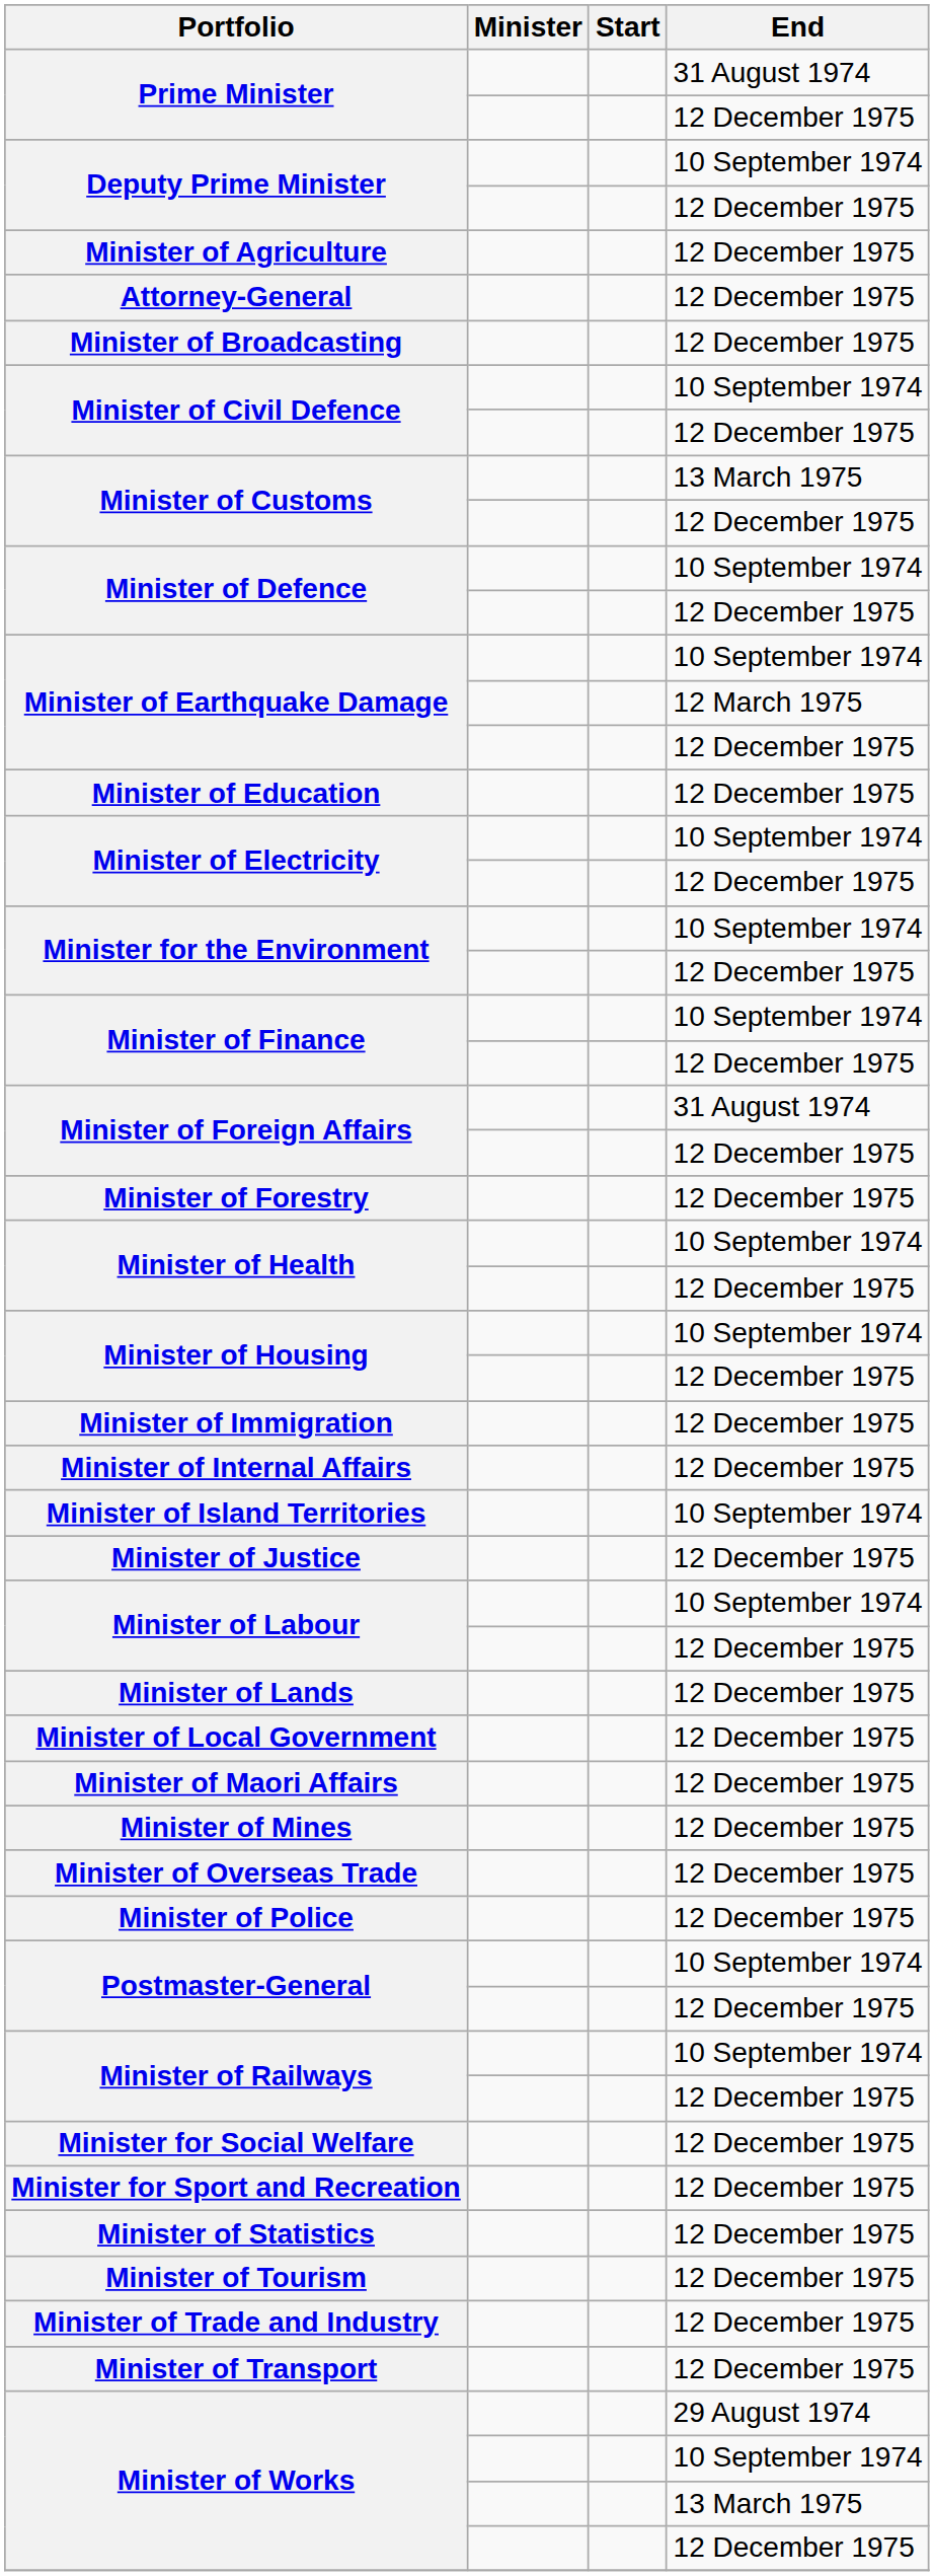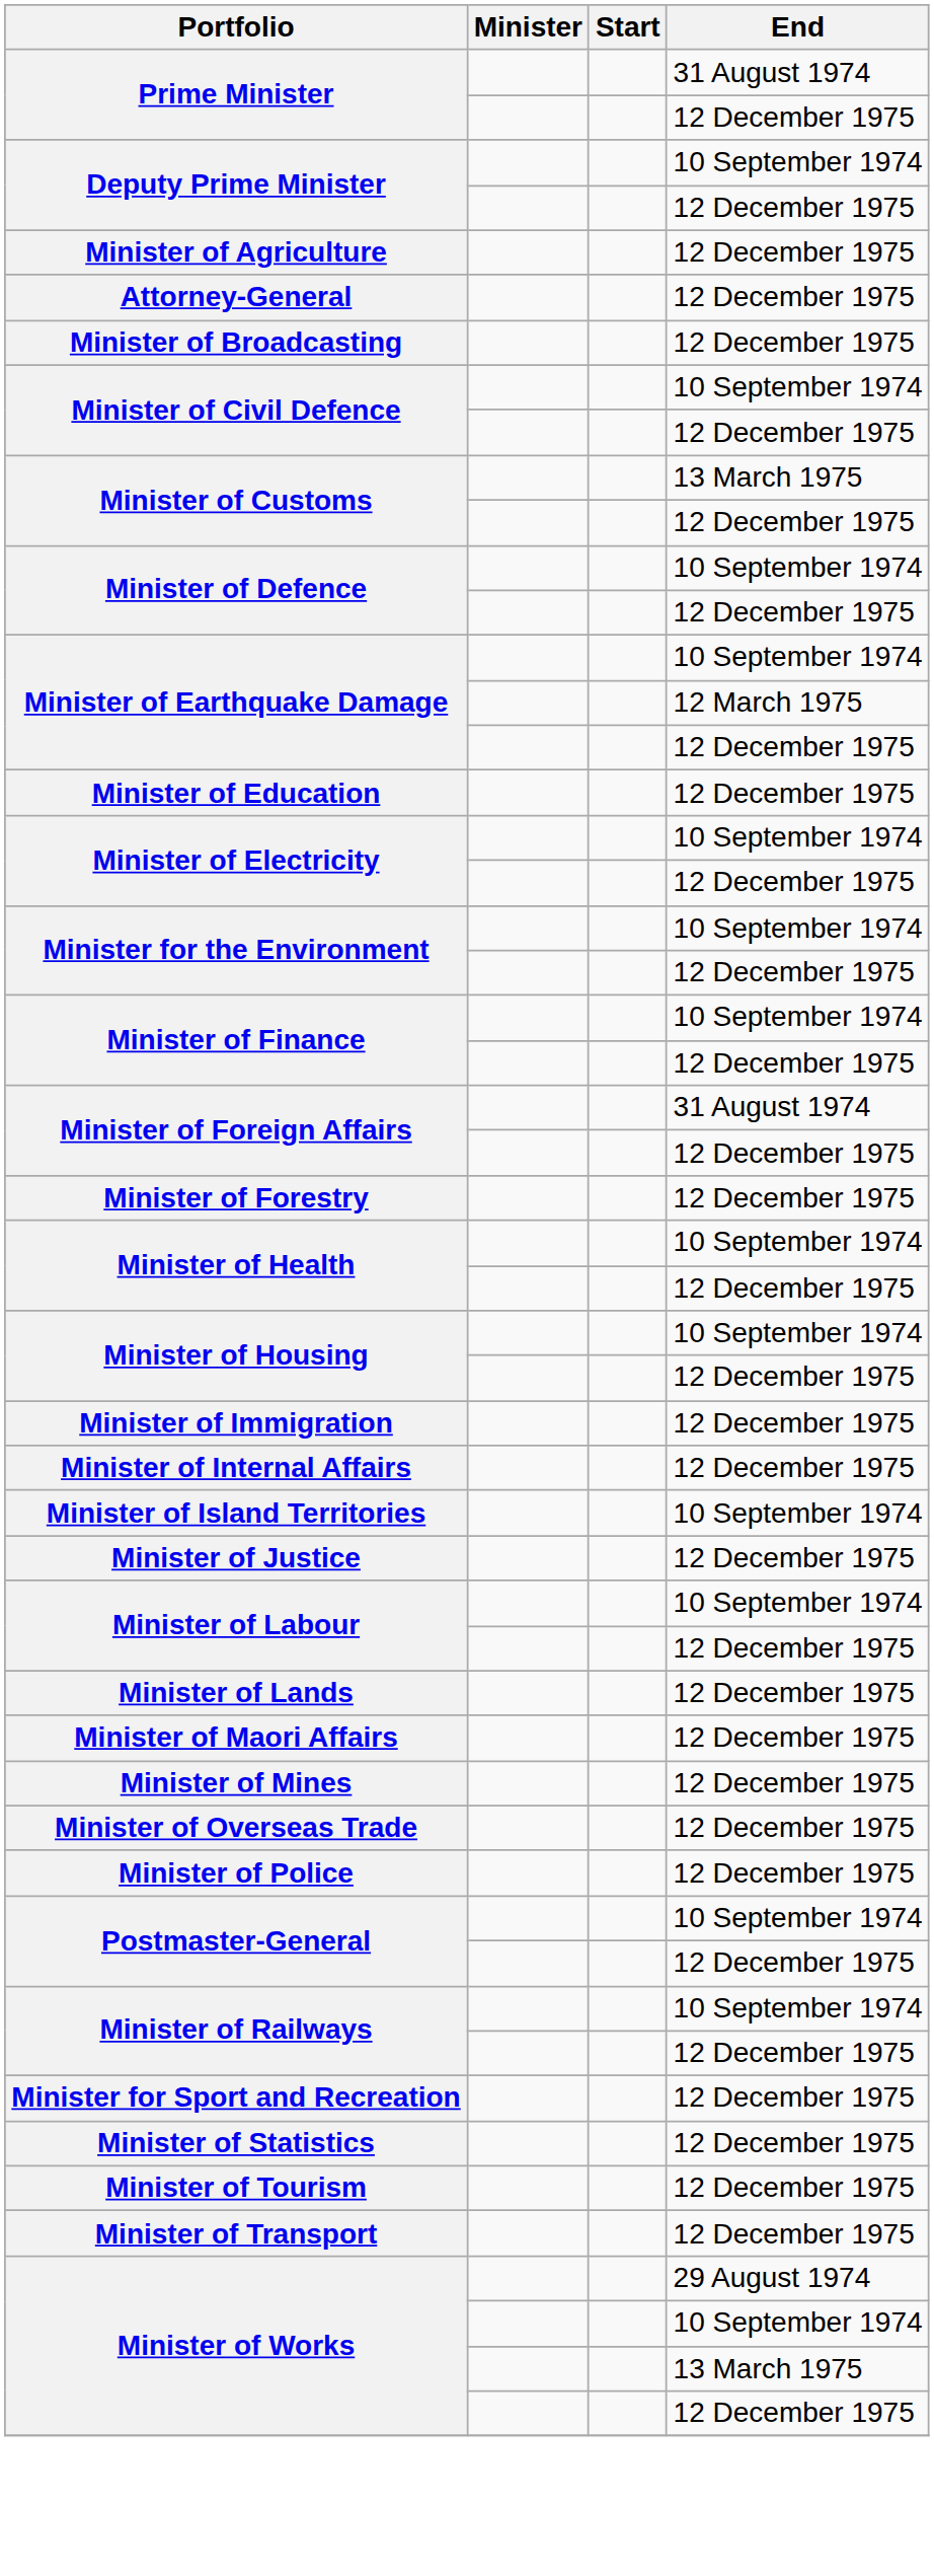 <table class="sortable wikitable">
 <tr>
 <th scope="col">Portfolio</th>
 <th scope="col">Minister</th>
 <th scope="col">Start</th>
 <th scope="col">End</th>
 </tr>
 <tr>
 <th rowspan="2" scope="row"><a href='#'>Prime Minister</a></th>
 <td></td>
 <td></td>
 <td>31 August 1974</td>
 </tr>
 <tr>
 <td></td>
 <td></td>
 <td>12 December 1975</td>
 </tr>
 <tr>
 <th rowspan="2" scope="row"><a href='#'>Deputy Prime Minister</a></th>
 <td></td>
 <td></td>
 <td>10 September 1974</td>
 </tr>
 <tr>
 <td></td>
 <td></td>
 <td>12 December 1975</td>
 </tr>
 <tr>
 <th scope="row"><a href='#'>Minister of Agriculture</a></th>
 <td></td>
 <td></td>
 <td>12 December 1975</td>
 </tr>
 <tr>
 <th scope="row"><a href='#'>Attorney-General</a></th>
 <td></td>
 <td></td>
 <td>12 December 1975</td>
 </tr>
 <tr>
 <th scope="row"><a href='#'>Minister of Broadcasting</a></th>
 <td></td>
 <td></td>
 <td>12 December 1975</td>
 </tr>
 <tr>
 <th rowspan="2" scope="row"><a href='#'>Minister of Civil Defence</a></th>
 <td></td>
 <td></td>
 <td>10 September 1974</td>
 </tr>
 <tr>
 <td></td>
 <td></td>
 <td>12 December 1975</td>
 </tr>
 <tr>
 <th rowspan="2" scope="row"><a href='#'>Minister of Customs</a></th>
 <td></td>
 <td></td>
 <td>13 March 1975</td>
 </tr>
 <tr>
 <td></td>
 <td></td>
 <td>12 December 1975</td>
 </tr>
 <tr>
 <th rowspan="2" scope="row"><a href='#'>Minister of Defence</a></th>
 <td></td>
 <td></td>
 <td>10 September 1974</td>
 </tr>
 <tr>
 <td></td>
 <td></td>
 <td>12 December 1975</td>
 </tr>
 <tr>
 <th rowspan="3" scope="row"><a href='#'>Minister of Earthquake Damage</a></th>
 <td></td>
 <td></td>
 <td>10 September 1974</td>
 </tr>
 <tr>
 <td></td>
 <td></td>
 <td>12 March 1975</td>
 </tr>
 <tr>
 <td></td>
 <td></td>
 <td>12 December 1975</td>
 </tr>
 <tr>
 <th scope="row"><a href='#'>Minister of Education</a></th>
 <td></td>
 <td></td>
 <td>12 December 1975</td>
 </tr>
 <tr>
 <th rowspan="2" scope="row"><a href='#'>Minister of Electricity</a></th>
 <td></td>
 <td></td>
 <td>10 September 1974</td>
 </tr>
 <tr>
 <td></td>
 <td></td>
 <td>12 December 1975</td>
 </tr>
 <tr>
 <th rowspan="2" scope="row"><a href='#'>Minister for the Environment</a></th>
 <td></td>
 <td></td>
 <td>10 September 1974</td>
 </tr>
 <tr>
 <td></td>
 <td></td>
 <td>12 December 1975</td>
 </tr>
 <tr>
 <th rowspan="2" scope="row"><a href='#'>Minister of Finance</a></th>
 <td></td>
 <td></td>
 <td>10 September 1974</td>
 </tr>
 <tr>
 <td></td>
 <td></td>
 <td>12 December 1975</td>
 </tr>
 <tr>
 <th rowspan="2" scope="row"><a href='#'>Minister of Foreign Affairs</a></th>
 <td></td>
 <td></td>
 <td>31 August 1974</td>
 </tr>
 <tr>
 <td></td>
 <td></td>
 <td>12 December 1975</td>
 </tr>
 <tr>
 <th scope="row"><a href='#'>Minister of Forestry</a></th>
 <td></td>
 <td></td>
 <td>12 December 1975</td>
 </tr>
 <tr>
 <th rowspan="2" scope="row"><a href='#'>Minister of Health</a></th>
 <td></td>
 <td></td>
 <td>10 September 1974</td>
 </tr>
 <tr>
 <td></td>
 <td></td>
 <td>12 December 1975</td>
 </tr>
 <tr>
 <th rowspan="2" scope="row"><a href='#'>Minister of Housing</a></th>
 <td></td>
 <td></td>
 <td>10 September 1974</td>
 </tr>
 <tr>
 <td></td>
 <td></td>
 <td>12 December 1975</td>
 </tr>
 <tr>
 <th scope="row"><a href='#'>Minister of Immigration</a></th>
 <td></td>
 <td></td>
 <td>12 December 1975</td>
 </tr>
 <tr>
 <th scope="row"><a href='#'>Minister of Internal Affairs</a></th>
 <td></td>
 <td></td>
 <td>12 December 1975</td>
 </tr>
 <tr>
 <th scope="row"><a href='#'>Minister of Island Territories</a></th>
 <td></td>
 <td></td>
 <td>10 September 1974</td>
 </tr>
 <tr>
 <th scope="row"><a href='#'>Minister of Justice</a></th>
 <td></td>
 <td></td>
 <td>12 December 1975</td>
 </tr>
 <tr>
 <th rowspan="2" scope="row"><a href='#'>Minister of Labour</a></th>
 <td></td>
 <td></td>
 <td>10 September 1974</td>
 </tr>
 <tr>
 <td></td>
 <td></td>
 <td>12 December 1975</td>
 </tr>
 <tr>
 <th scope="row"><a href='#'>Minister of Lands</a></th>
 <td></td>
 <td></td>
 <td>12 December 1975</td>
 </tr>
 <tr>
-<th scope="row"><a href='#'>Minister of Local Government</a></th>
-<td></td>
-<td></td>
-<td>12 December 1975</td>
-</tr>
-<tr>
 <th scope="row"><a href='#'>Minister of Maori Affairs</a></th>
 <td></td>
 <td></td>
 <td>12 December 1975</td>
 </tr>
 <tr>
 <th scope="row"><a href='#'>Minister of Mines</a></th>
 <td></td>
 <td></td>
 <td>12 December 1975</td>
 </tr>
 <tr>
 <th scope="row"><a href='#'>Minister of Overseas Trade</a></th>
 <td></td>
 <td></td>
 <td>12 December 1975</td>
 </tr>
 <tr>
 <th scope="row"><a href='#'>Minister of Police</a></th>
 <td></td>
 <td></td>
 <td>12 December 1975</td>
 </tr>
 <tr>
 <th rowspan="2" scope="row"><a href='#'>Postmaster-General</a></th>
 <td></td>
 <td></td>
 <td>10 September 1974</td>
 </tr>
 <tr>
 <td></td>
 <td></td>
 <td>12 December 1975</td>
 </tr>
 <tr>
 <th rowspan="2" scope="row"><a href='#'>Minister of Railways</a></th>
 <td></td>
 <td></td>
 <td>10 September 1974</td>
 </tr>
 <tr>
 <td></td>
 <td></td>
 <td>12 December 1975</td>
 </tr>
 <tr>
-<th scope="row"><a href='#'>Minister for Social Welfare</a></th>
-<td></td>
-<td></td>
-<td>12 December 1975</td>
-</tr>
-<tr>
 <th scope="row"><a href='#'>Minister for Sport and Recreation</a></th>
 <td></td>
 <td></td>
 <td>12 December 1975</td>
 </tr>
 <tr>
 <th scope="row"><a href='#'>Minister of Statistics</a></th>
 <td></td>
 <td></td>
 <td>12 December 1975</td>
 </tr>
 <tr>
 <th scope="row"><a href='#'>Minister of Tourism</a></th>
-<td></td>
-<td></td>
-<td>12 December 1975</td>
-</tr>
-<tr>
-<th scope="row"><a href='#'>Minister of Trade and Industry</a></th>
 <td></td>
 <td></td>
 <td>12 December 1975</td>
 </tr>
 <tr>
 <th scope="row"><a href='#'>Minister of Transport</a></th>
 <td></td>
 <td></td>
 <td>12 December 1975</td>
 </tr>
 <tr>
 <th rowspan="4" scope="row"><a href='#'>Minister of Works</a></th>
 <td></td>
 <td></td>
 <td>29 August 1974</td>
 </tr>
 <tr>
 <td></td>
 <td></td>
 <td>10 September 1974</td>
 </tr>
 <tr>
 <td></td>
 <td></td>
 <td>13 March 1975</td>
 </tr>
 <tr>
 <td></td>
 <td></td>
 <td>12 December 1975</td>
 </tr>
 <tr>
 </tr>
 </table>
